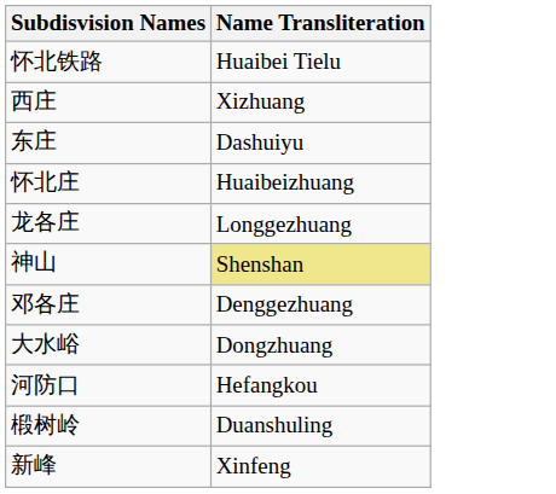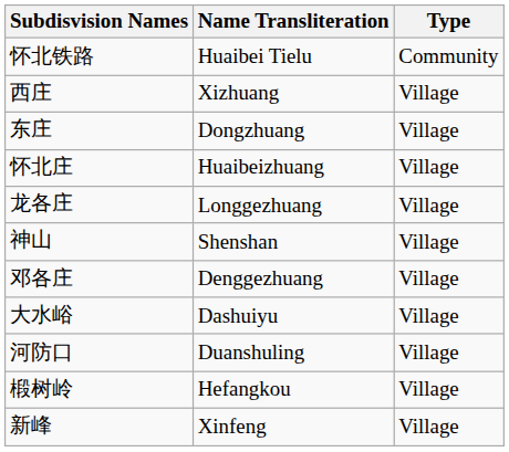 <table class="wikitable sortable">
 <tr>
 <th>Subdisvision Names</th>
 <th>Name Transliteration</th>
+<th>Type</th>
 </tr>
 <tr>
 <td>怀北铁路</td>
 <td>Huaibei Tielu</td>
+<td>Community</td>
 </tr>
 <tr>
 <td>西庄</td>
 <td>Xizhuang</td>
+<td>Village</td>
 </tr>
 <tr>
 <td>东庄</td>
-<td>Dashuiyu</td>
+<td>Dongzhuang</td>
+<td>Village</td>
 </tr>
 <tr>
 <td>怀北庄</td>
 <td>Huaibeizhuang</td>
+<td>Village</td>
 </tr>
 <tr>
 <td>龙各庄</td>
 <td>Longgezhuang</td>
+<td>Village</td>
 </tr>
 <tr>
 <td>神山</td>
-<td style="background: khaki;">Shenshan</td>
+<td>Shenshan</td>
+<td>Village</td>
 </tr>
 <tr>
 <td>邓各庄</td>
 <td>Denggezhuang</td>
+<td>Village</td>
 </tr>
 <tr>
 <td>大水峪</td>
-<td>Dongzhuang</td>
+<td>Dashuiyu</td>
+<td>Village</td>
 </tr>
 <tr>
 <td>河防口</td>
-<td>Hefangkou</td>
+<td>Duanshuling</td>
+<td>Village</td>
 </tr>
 <tr>
 <td>椴树岭</td>
-<td>Duanshuling</td>
+<td>Hefangkou</td>
+<td>Village</td>
 </tr>
 <tr>
 <td>新峰</td>
 <td>Xinfeng</td>
+<td>Village</td>
 </tr>
 </table>
